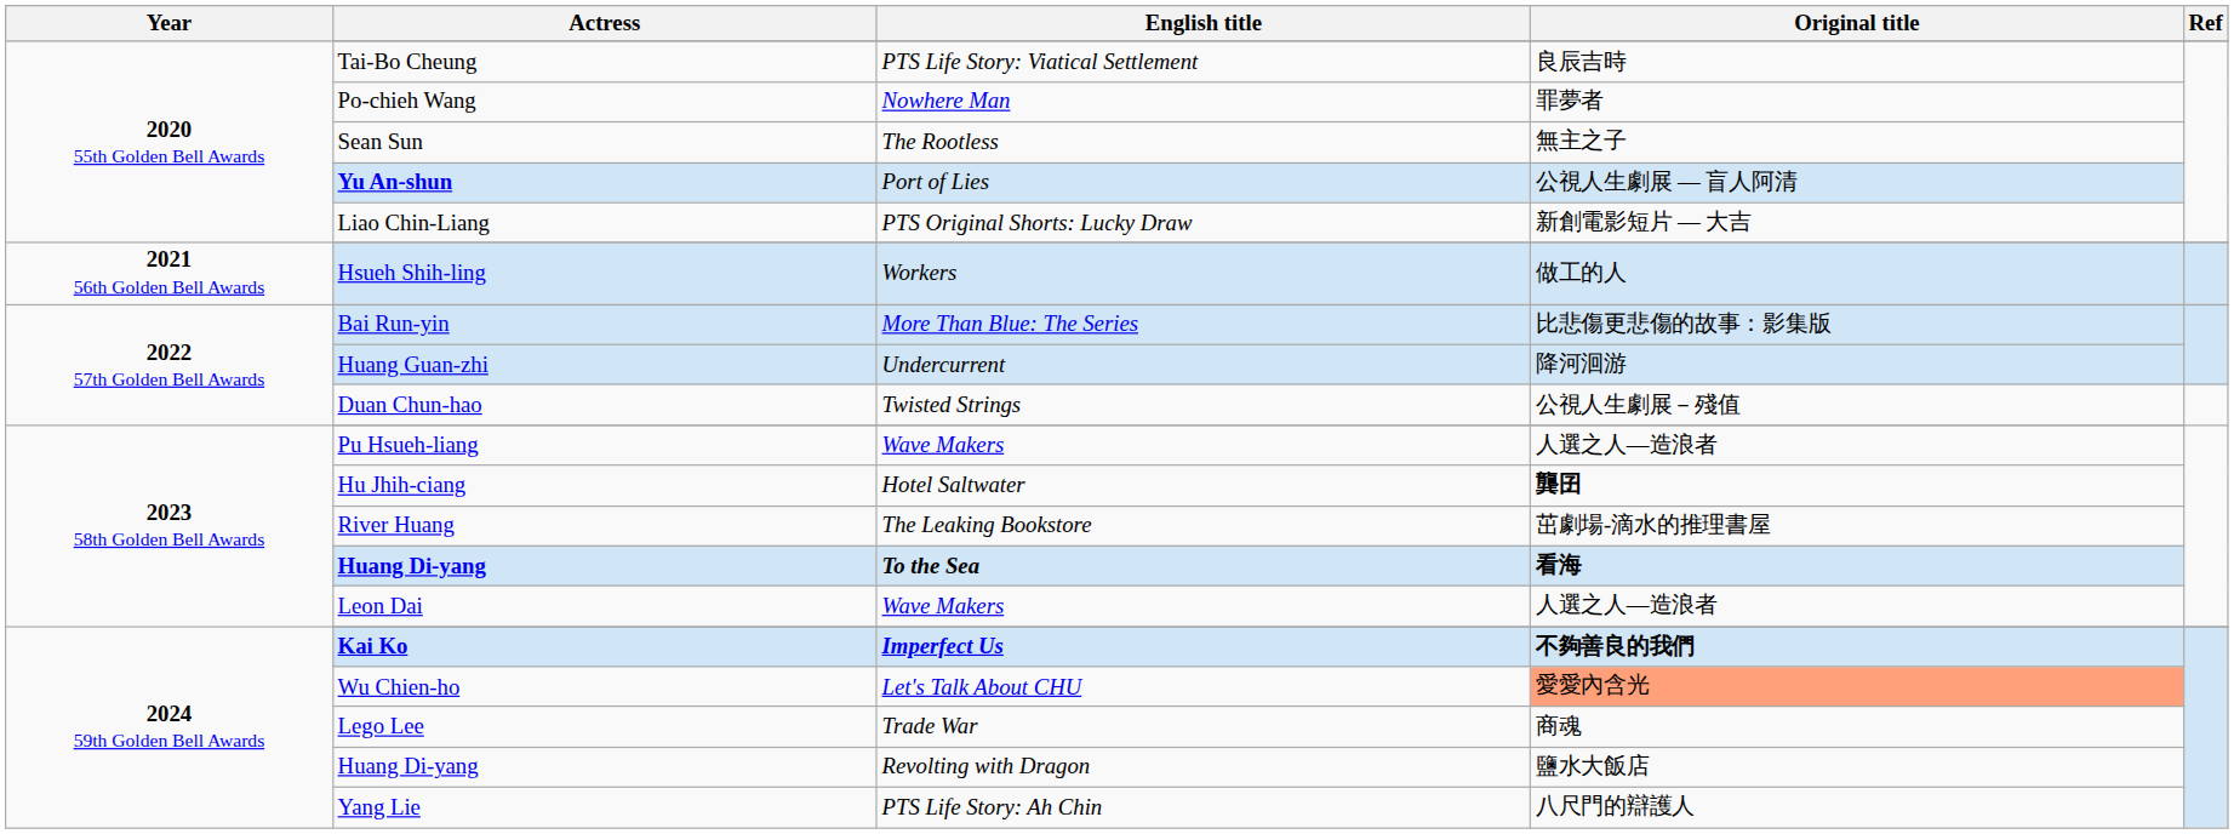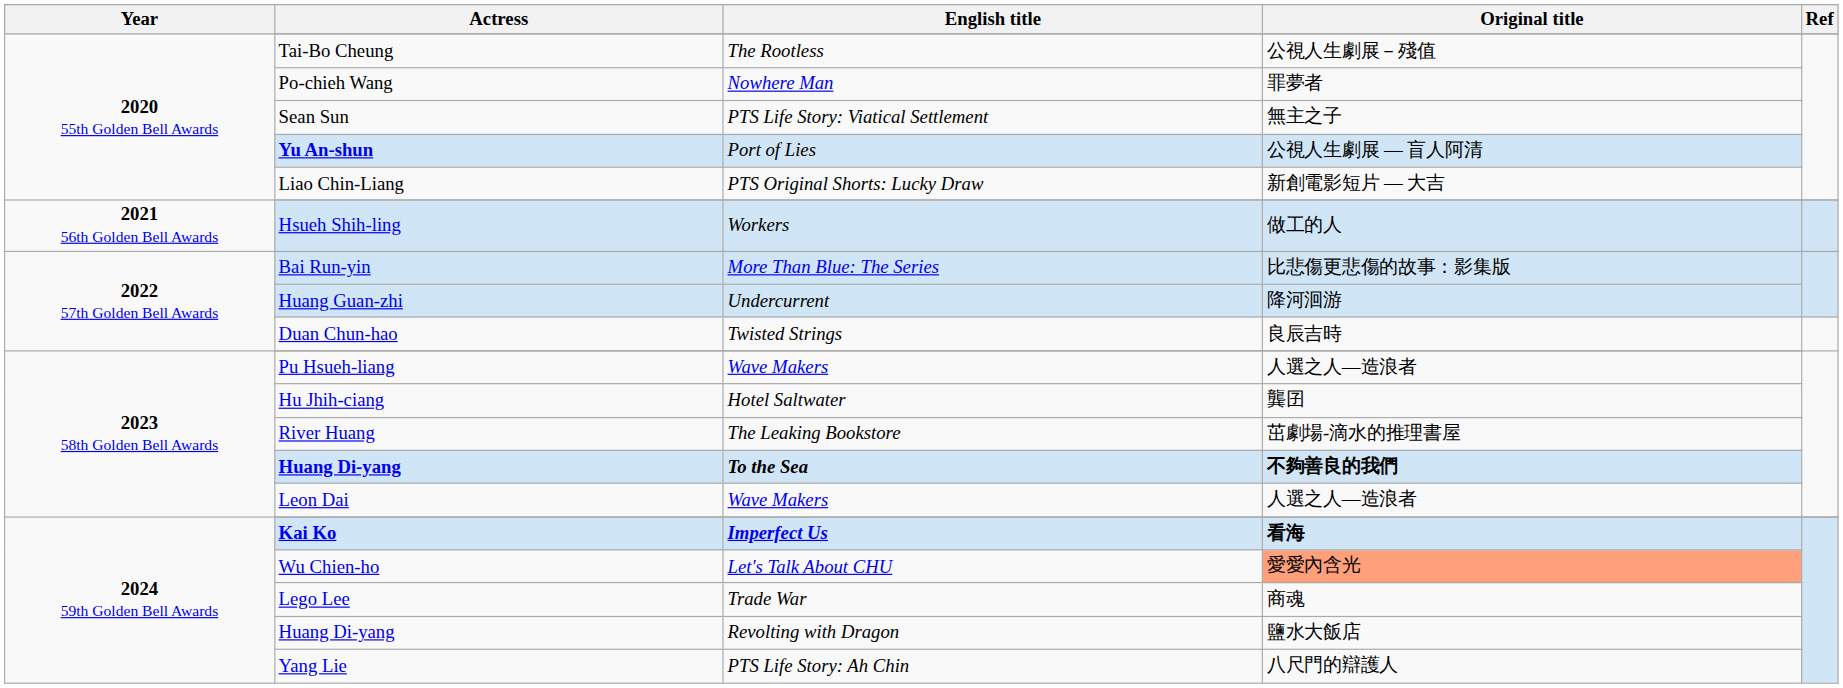 <table class="wikitable">
 <tr style="background:#bebebe;">
 <th style="width:15%;">Year</th>
 <th style="width:25%;">Actress</th>
 <th style="width:30%;">English title</th>
 <th style="width:30%;">Original title</th>
 <th style="width:2%;">Ref</th>
 </tr>
 <tr>
 <td rowspan=6 style="text-align:center"><strong>2020</strong> <br> <small><a href='#'>55th Golden Bell Awards</a></small></td>
 </tr>
 <tr>
 <td>Tai-Bo Cheung</td>
-<td><em>PTS Life Story: Viatical Settlement</em></td>
-<td>良辰吉時</td>
+<td><em>The Rootless</em></td>
+<td>公視人生劇展－殘值</td>
 <td rowspan=5></td>
 </tr>
 <tr>
 <td>Po-chieh Wang</td>
 <td><em><a href='#'>Nowhere Man</a></em></td>
 <td>罪夢者</td>
 </tr>
 <tr>
 <td>Sean Sun</td>
-<td><em>The Rootless</em></td>
+<td><em>PTS Life Story: Viatical Settlement</em></td>
 <td>無主之子</td>
 </tr>
 <tr style="background:#d0e5f5;">
 <td><strong><a href='#'>Yu An-shun</a></strong></td>
 <td><em>Port of Lies</em></td>
 <td>公視人生劇展 — 盲人阿清</td>
 </tr>
 <tr>
 <td>Liao Chin-Liang</td>
 <td><em>PTS Original Shorts: Lucky Draw</em></td>
 <td>新創電影短片 — 大吉</td>
 </tr>
 <tr>
 <td rowspan=2 style="text-align:center"><strong>2021</strong> <br> <small><a href='#'>56th Golden Bell Awards</a></small></td>
 </tr>
 <tr style="background:#d0e5f5;">
 <td><a href='#'>Hsueh Shih-ling</a></td>
 <td><em>Workers</em></td>
 <td>做工的人</td>
 <td rowspan=1></td>
 </tr>
 <tr>
 <td rowspan=4 style="text-align:center"><strong>2022</strong> <br> <small><a href='#'>57th Golden Bell Awards</a></small></td>
 </tr>
 <tr style="background:#d0e5f5;">
 <td><a href='#'>Bai Run-yin</a></td>
 <td><em><a href='#'>More Than Blue: The Series</a></em></td>
 <td>比悲傷更悲傷的故事：影集版</td>
 <td rowspan=2></td>
 </tr>
 <tr style="background:#d0e5f5;">
 <td><a href='#'>Huang Guan-zhi</a></td>
 <td><em>Undercurrent</em></td>
 <td>降河洄游</td>
 </tr>
 <tr>
 <td><a href='#'>Duan Chun-hao</a></td>
 <td><em>Twisted Strings</em></td>
-<td>公視人生劇展－殘值</td>
+<td>良辰吉時</td>
 </tr>
 <tr>
 <td rowspan=6 style="text-align:center"><strong>2023</strong> <br> <small><a href='#'>58th Golden Bell Awards</a></small></td>
 </tr>
 <tr>
 <td><a href='#'>Pu Hsueh-liang</a></td>
 <td><em><a href='#'>Wave Makers</a></em></td>
 <td>人選之人—造浪者</td>
 <td rowspan=5></td>
 </tr>
 <tr>
 <td><a href='#'>Hu Jhih-ciang</a></td>
 <td><em>Hotel Saltwater</em></td>
-<td><strong>龔囝</strong></td>
+<td>龔囝</td>
 </tr>
 <tr>
 <td><a href='#'>River Huang</a></td>
 <td><em>The Leaking Bookstore</em></td>
 <td>茁劇場-滴水的推理書屋</td>
 </tr>
 <tr style="background:#d0e5f5;">
 <td><strong><a href='#'>Huang Di-yang</a></strong></td>
 <td><strong><em>To the Sea</em></strong></td>
-<td><strong>看海</strong></td>
+<td><strong>不夠善良的我們</strong></td>
 </tr>
 <tr>
 <td><a href='#'>Leon Dai</a></td>
 <td><em><a href='#'>Wave Makers</a></em></td>
 <td>人選之人—造浪者</td>
 </tr>
 <tr>
 <td rowspan=6 style="text-align:center"><strong>2024</strong> <br> <small><a href='#'>59th Golden Bell Awards</a></small></td>
 </tr>
 <tr style="background:#d0e5f5;">
 <td><strong><a href='#'>Kai Ko</a></strong></td>
 <td><strong><em><a href='#'>Imperfect Us</a></em></strong></td>
-<td><strong>不夠善良的我們</strong></td>
+<td><strong>看海</strong></td>
 <td rowspan=5></td>
 </tr>
 <tr>
 <td><a href='#'>Wu Chien-ho</a></td>
 <td><em><a href='#'>Let's Talk About CHU</a></em></td>
 <td style="background: lightsalmon;">愛愛內含光</td>
 </tr>
 <tr>
 <td><a href='#'>Lego Lee</a></td>
 <td><em>Trade War</em></td>
 <td>商魂</td>
 </tr>
 <tr>
 <td><a href='#'>Huang Di-yang</a></td>
 <td><em>Revolting with Dragon</em></td>
 <td>鹽水大飯店</td>
 </tr>
 <tr>
 <td><a href='#'>Yang Lie</a></td>
 <td><em>PTS Life Story: Ah Chin</em></td>
 <td>八尺門的辯護人</td>
 </tr>
 </table>
